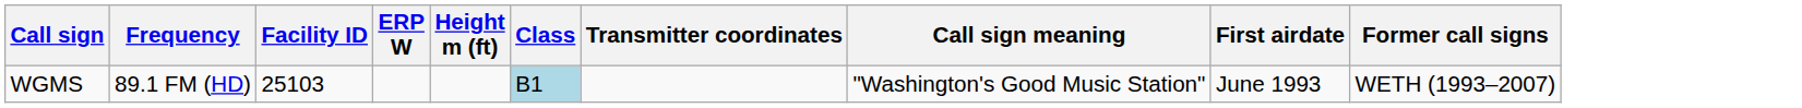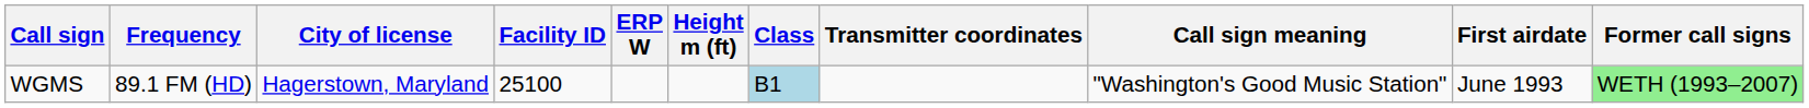 <table class="wikitable sortable">
 <tr>
 <th><a href='#'>Call sign</a></th>
 <th data-sort-type="number"><a href='#'>Frequency</a></th>
+<th><a href='#'>City of license</a></th>
 <th><a href='#'>Facility ID</a></th>
 <th data-sort-type="number"><a href='#'>ERP</a><br>W</th>
 <th data-sort-type="number"><a href='#'>Height</a><br>m (ft)</th>
 <th><a href='#'>Class</a></th>
 <th class="unsortable">Transmitter coordinates</th>
 <th class="unsortable">Call sign meaning</th>
 <th>First airdate</th>
 <th class="unsortable">Former call signs</th>
 </tr>
 <tr>
 <td>WGMS</td>
 <td>89.1 FM (<a href='#'>HD</a>)</td>
-<td>25103</td>
+<td><a href='#'>Hagerstown, Maryland</a></td>
+<td>25100</td>
 <td><br></td>
 <td></td>
 <td style="background: lightblue;">B1</td>
 <td></td>
 <td>"Washington's Good Music Station"</td>
 <td>June 1993</td>
-<td>WETH (1993–2007)</td>
+<td style="background: lightgreen;">WETH (1993–2007)</td>
 </tr>
 </table>
